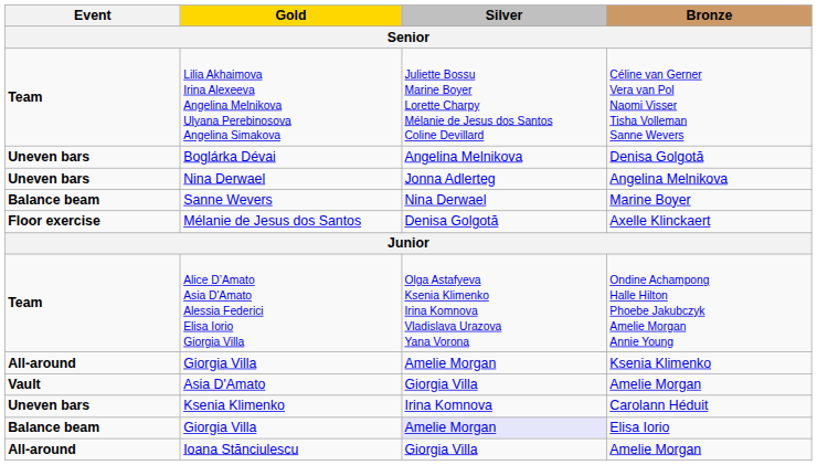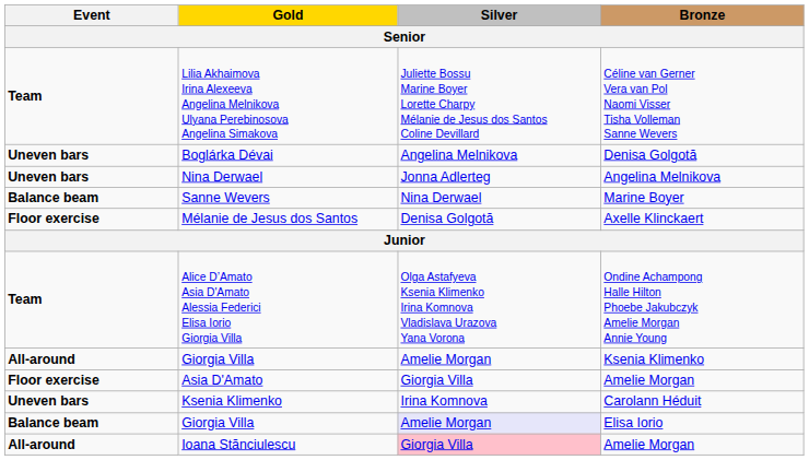 <table style="width:60%;" class="wikitable">
 <tr>
 <th style="text-align:center; width:5%;">Event</th>
 <td style="text-align:center; width:6%; background:gold;"><strong>Gold</strong></td>
 <td style="text-align:center; width:6%; background:silver;"><strong>Silver</strong></td>
 <td style="text-align:center; width:6%; background:#c96;"><strong>Bronze</strong></td>
 </tr>
 <tr>
 <th colspan="4">Senior</th>
 </tr>
 <tr>
 <td><strong>Team</strong></td>
 <td><br><small><a href='#'>Lilia Akhaimova</a><br><a href='#'>Irina Alexeeva</a><br><a href='#'>Angelina Melnikova</a><br><a href='#'>Ulyana Perebinosova</a><br><a href='#'>Angelina Simakova</a></small></td>
 <td><br><small><a href='#'>Juliette Bossu</a><br><a href='#'>Marine Boyer</a><br><a href='#'>Lorette Charpy</a><br><a href='#'>Mélanie de Jesus dos Santos</a><br><a href='#'>Coline Devillard</a></small></td>
 <td><br><small><a href='#'>Céline van Gerner</a><br><a href='#'>Vera van Pol</a><br><a href='#'>Naomi Visser</a><br><a href='#'>Tisha Volleman</a><br><a href='#'>Sanne Wevers</a></small></td>
 </tr>
 <tr>
 <td><strong>Uneven bars</strong></td>
 <td> <a href='#'>Boglárka Dévai</a></td>
 <td> <a href='#'>Angelina Melnikova</a></td>
 <td> <a href='#'>Denisa Golgotă</a></td>
 </tr>
 <tr>
 <td><strong>Uneven bars</strong></td>
 <td> <a href='#'>Nina Derwael</a></td>
 <td> <a href='#'>Jonna Adlerteg</a></td>
 <td> <a href='#'>Angelina Melnikova</a></td>
 </tr>
 <tr>
 <td><strong>Balance beam</strong></td>
 <td> <a href='#'>Sanne Wevers</a></td>
 <td> <a href='#'>Nina Derwael</a></td>
 <td> <a href='#'>Marine Boyer</a></td>
 </tr>
 <tr>
 <td><strong>Floor exercise</strong></td>
 <td> <a href='#'>Mélanie de Jesus dos Santos</a></td>
 <td> <a href='#'>Denisa Golgotă</a></td>
 <td> <a href='#'>Axelle Klinckaert</a></td>
 </tr>
 <tr>
 <th colspan="4">Junior</th>
 </tr>
 <tr>
 <td><strong>Team</strong></td>
 <td><br><small><a href='#'>Alice D’Amato</a><br><a href='#'>Asia D'Amato</a><br><a href='#'>Alessia Federici</a><br><a href='#'>Elisa Iorio</a><br><a href='#'>Giorgia Villa</a></small></td>
 <td><br><small><a href='#'>Olga Astafyeva</a><br><a href='#'>Ksenia Klimenko</a><br><a href='#'>Irina Komnova</a><br><a href='#'>Vladislava Urazova</a><br><a href='#'>Yana Vorona</a></small></td>
 <td><br><small><a href='#'>Ondine Achampong</a><br><a href='#'>Halle Hilton</a><br><a href='#'>Phoebe Jakubczyk</a><br><a href='#'>Amelie Morgan</a><br><a href='#'>Annie Young</a></small></td>
 </tr>
 <tr>
 <td><strong>All-around</strong></td>
 <td> <a href='#'>Giorgia Villa</a></td>
 <td> <a href='#'>Amelie Morgan</a></td>
 <td> <a href='#'>Ksenia Klimenko</a></td>
 </tr>
 <tr>
-<td><strong>Vault</strong></td>
+<td><strong>Floor exercise</strong></td>
 <td> <a href='#'>Asia D'Amato</a></td>
 <td> <a href='#'>Giorgia Villa</a></td>
 <td> <a href='#'>Amelie Morgan</a></td>
 </tr>
 <tr>
 <td><strong>Uneven bars</strong></td>
 <td> <a href='#'>Ksenia Klimenko</a></td>
 <td> <a href='#'>Irina Komnova</a></td>
 <td> <a href='#'>Carolann Héduit</a></td>
 </tr>
 <tr>
 <td><strong>Balance beam</strong></td>
 <td> <a href='#'>Giorgia Villa</a></td>
 <td style="background: lavender;"> <a href='#'>Amelie Morgan</a></td>
 <td> <a href='#'>Elisa Iorio</a></td>
 </tr>
 <tr>
 <td><strong>All-around</strong></td>
 <td> <a href='#'>Ioana Stănciulescu</a></td>
-<td> <a href='#'>Giorgia Villa</a></td>
+<td style="background: pink;"> <a href='#'>Giorgia Villa</a></td>
 <td> <a href='#'>Amelie Morgan</a></td>
 </tr>
 </table>
